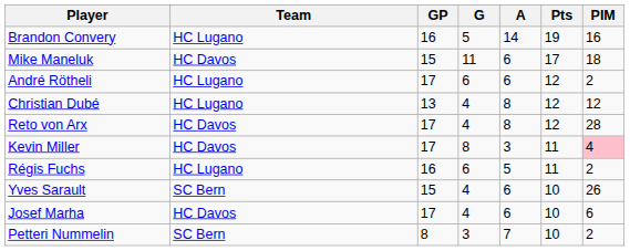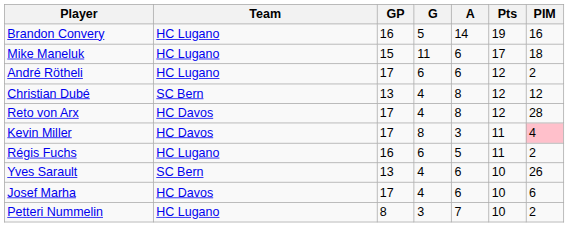 <table class="wikitable">
 <tr>
 <th bgcolor="#DDDDFF" width="20%">Player</th>
 <th bgcolor="#DDDDFF" width="30%">Team</th>
 <th bgcolor="#DDDDFF" width="5%">GP</th>
 <th bgcolor="#DDDDFF" width="5%">G</th>
 <th bgcolor="#DDDDFF" width="5%">A</th>
 <th bgcolor="#DDDDFF" width="5%">Pts</th>
 <th bgcolor="#DDDDFF" width="5%">PIM</th>
 </tr>
 <tr>
 <td><a href='#'>Brandon Convery</a></td>
 <td><a href='#'>HC Lugano</a></td>
 <td>16</td>
 <td>5</td>
 <td>14</td>
 <td>19</td>
 <td>16</td>
 </tr>
 <tr>
 <td><a href='#'>Mike Maneluk</a></td>
-<td><a href='#'>HC Davos</a></td>
+<td><a href='#'>HC Lugano</a></td>
 <td>15</td>
 <td>11</td>
 <td>6</td>
 <td>17</td>
 <td>18</td>
 </tr>
 <tr>
 <td><a href='#'>André Rötheli</a></td>
 <td><a href='#'>HC Lugano</a></td>
 <td>17</td>
 <td>6</td>
 <td>6</td>
 <td>12</td>
 <td>2</td>
 </tr>
 <tr>
 <td><a href='#'>Christian Dubé</a></td>
-<td><a href='#'>HC Lugano</a></td>
+<td><a href='#'>SC Bern</a></td>
 <td>13</td>
 <td>4</td>
 <td>8</td>
 <td>12</td>
 <td>12</td>
 </tr>
 <tr>
 <td><a href='#'>Reto von Arx</a></td>
 <td><a href='#'>HC Davos</a></td>
 <td>17</td>
 <td>4</td>
 <td>8</td>
 <td>12</td>
 <td>28</td>
 </tr>
 <tr>
 <td><a href='#'>Kevin Miller</a></td>
 <td><a href='#'>HC Davos</a></td>
 <td>17</td>
 <td>8</td>
 <td>3</td>
 <td>11</td>
 <td style="background: pink;">4</td>
 </tr>
 <tr>
 <td><a href='#'>Régis Fuchs</a></td>
 <td><a href='#'>HC Lugano</a></td>
 <td>16</td>
 <td>6</td>
 <td>5</td>
 <td>11</td>
 <td>2</td>
 </tr>
 <tr>
 <td><a href='#'>Yves Sarault</a></td>
 <td><a href='#'>SC Bern</a></td>
-<td>15</td>
+<td>13</td>
 <td>4</td>
 <td>6</td>
 <td>10</td>
 <td>26</td>
 </tr>
 <tr>
 <td><a href='#'>Josef Marha</a></td>
 <td><a href='#'>HC Davos</a></td>
 <td>17</td>
 <td>4</td>
 <td>6</td>
 <td>10</td>
 <td>6</td>
 </tr>
 <tr>
 <td><a href='#'>Petteri Nummelin</a></td>
-<td><a href='#'>SC Bern</a></td>
+<td><a href='#'>HC Lugano</a></td>
 <td>8</td>
 <td>3</td>
 <td>7</td>
 <td>10</td>
 <td>2</td>
 </tr>
 </table>
